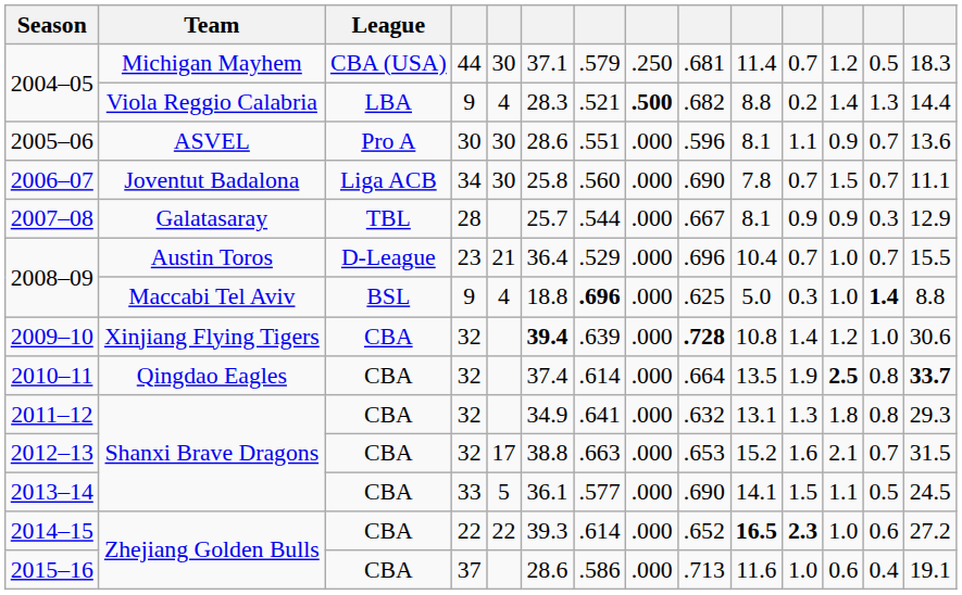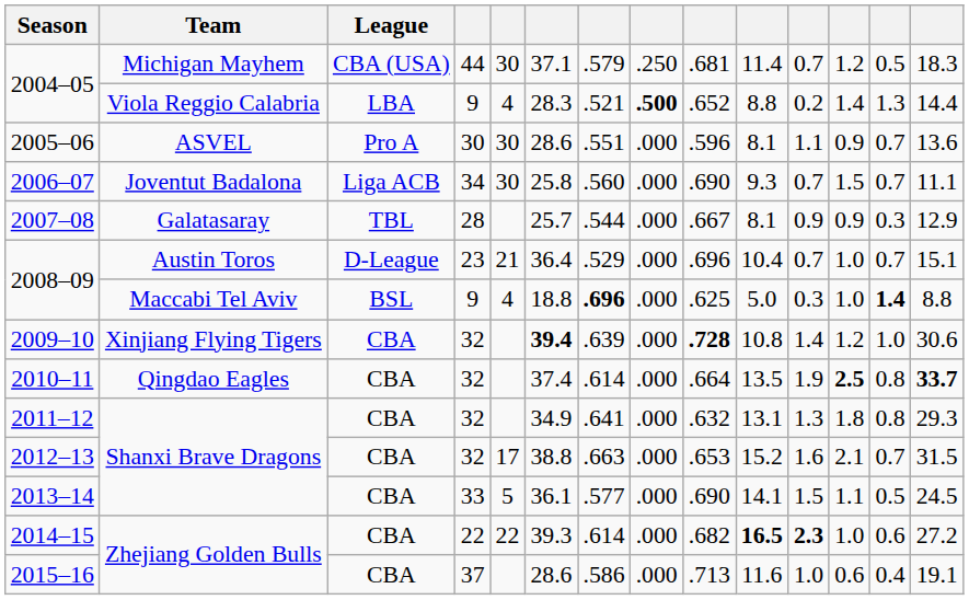 <table class="wikitable sortable" style="font-size:95%; text-align:center;">
 <tr>
 <th>Season</th>
 <th>Team</th>
 <th>League</th>
 <th></th>
 <th></th>
 <th></th>
 <th></th>
 <th></th>
 <th></th>
 <th></th>
 <th></th>
 <th></th>
 <th></th>
 <th></th>
 </tr>
 <tr>
 <td rowspan="2">2004–05</td>
 <td><a href='#'>Michigan Mayhem</a></td>
 <td><a href='#'>CBA (USA)</a></td>
 <td>44</td>
 <td>30</td>
 <td>37.1</td>
 <td>.579</td>
 <td>.250</td>
 <td>.681</td>
 <td>11.4</td>
 <td>0.7</td>
 <td>1.2</td>
 <td>0.5</td>
 <td>18.3</td>
 </tr>
 <tr>
 <td><a href='#'>Viola Reggio Calabria</a></td>
 <td><a href='#'>LBA</a></td>
 <td>9</td>
 <td>4</td>
 <td>28.3</td>
 <td>.521</td>
 <td><strong>.500</strong></td>
-<td>.682</td>
+<td>.652</td>
 <td>8.8</td>
 <td>0.2</td>
 <td>1.4</td>
 <td>1.3</td>
 <td>14.4</td>
 </tr>
 <tr>
 <td>2005–06</td>
 <td><a href='#'>ASVEL</a></td>
 <td><a href='#'>Pro A</a></td>
 <td>30</td>
 <td>30</td>
 <td>28.6</td>
 <td>.551</td>
 <td>.000</td>
 <td>.596</td>
 <td>8.1</td>
 <td>1.1</td>
 <td>0.9</td>
 <td>0.7</td>
 <td>13.6</td>
 </tr>
 <tr>
 <td><a href='#'>2006–07</a></td>
 <td><a href='#'>Joventut Badalona</a></td>
 <td><a href='#'>Liga ACB</a></td>
 <td>34</td>
 <td>30</td>
 <td>25.8</td>
 <td>.560</td>
 <td>.000</td>
 <td>.690</td>
-<td>7.8</td>
+<td>9.3</td>
 <td>0.7</td>
 <td>1.5</td>
 <td>0.7</td>
 <td>11.1</td>
 </tr>
 <tr>
 <td><a href='#'>2007–08</a></td>
 <td><a href='#'>Galatasaray</a></td>
 <td><a href='#'>TBL</a></td>
 <td>28</td>
 <td></td>
 <td>25.7</td>
 <td>.544</td>
 <td>.000</td>
 <td>.667</td>
 <td>8.1</td>
 <td>0.9</td>
 <td>0.9</td>
 <td>0.3</td>
 <td>12.9</td>
 </tr>
 <tr>
 <td rowspan="2">2008–09</td>
 <td><a href='#'>Austin Toros</a></td>
 <td><a href='#'>D-League</a></td>
 <td>23</td>
 <td>21</td>
 <td>36.4</td>
 <td>.529</td>
 <td>.000</td>
 <td>.696</td>
 <td>10.4</td>
 <td>0.7</td>
 <td>1.0</td>
 <td>0.7</td>
-<td>15.5</td>
+<td>15.1</td>
 </tr>
 <tr>
 <td><a href='#'>Maccabi Tel Aviv</a></td>
 <td><a href='#'>BSL</a></td>
 <td>9</td>
 <td>4</td>
 <td>18.8</td>
 <td><strong>.696</strong></td>
 <td>.000</td>
 <td>.625</td>
 <td>5.0</td>
 <td>0.3</td>
 <td>1.0</td>
 <td><strong>1.4</strong></td>
 <td>8.8</td>
 </tr>
 <tr>
 <td><a href='#'>2009–10</a></td>
 <td><a href='#'>Xinjiang Flying Tigers</a></td>
 <td><a href='#'>CBA</a></td>
 <td>32</td>
 <td></td>
 <td><strong>39.4</strong></td>
 <td>.639</td>
 <td>.000</td>
 <td><strong>.728</strong></td>
 <td>10.8</td>
 <td>1.4</td>
 <td>1.2</td>
 <td>1.0</td>
 <td>30.6</td>
 </tr>
 <tr>
 <td><a href='#'>2010–11</a></td>
 <td><a href='#'>Qingdao Eagles</a></td>
 <td>CBA</td>
 <td>32</td>
 <td></td>
 <td>37.4</td>
 <td>.614</td>
 <td>.000</td>
 <td>.664</td>
 <td>13.5</td>
 <td>1.9</td>
 <td><strong>2.5</strong></td>
 <td>0.8</td>
 <td><strong>33.7</strong></td>
 </tr>
 <tr>
 <td><a href='#'>2011–12</a></td>
 <td rowspan="3"><a href='#'>Shanxi Brave Dragons</a></td>
 <td>CBA</td>
 <td>32</td>
 <td></td>
 <td>34.9</td>
 <td>.641</td>
 <td>.000</td>
 <td>.632</td>
 <td>13.1</td>
 <td>1.3</td>
 <td>1.8</td>
 <td>0.8</td>
 <td>29.3</td>
 </tr>
 <tr>
 <td><a href='#'>2012–13</a></td>
 <td>CBA</td>
 <td>32</td>
 <td>17</td>
 <td>38.8</td>
 <td>.663</td>
 <td>.000</td>
 <td>.653</td>
 <td>15.2</td>
 <td>1.6</td>
 <td>2.1</td>
 <td>0.7</td>
 <td>31.5</td>
 </tr>
 <tr>
 <td><a href='#'>2013–14</a></td>
 <td>CBA</td>
 <td>33</td>
 <td>5</td>
 <td>36.1</td>
 <td>.577</td>
 <td>.000</td>
 <td>.690</td>
 <td>14.1</td>
 <td>1.5</td>
 <td>1.1</td>
 <td>0.5</td>
 <td>24.5</td>
 </tr>
 <tr>
 <td><a href='#'>2014–15</a></td>
 <td rowspan="2"><a href='#'>Zhejiang Golden Bulls</a></td>
 <td>CBA</td>
 <td>22</td>
 <td>22</td>
 <td>39.3</td>
 <td>.614</td>
 <td>.000</td>
-<td>.652</td>
+<td>.682</td>
 <td><strong>16.5</strong></td>
 <td><strong>2.3</strong></td>
 <td>1.0</td>
 <td>0.6</td>
 <td>27.2</td>
 </tr>
 <tr>
 <td><a href='#'>2015–16</a></td>
 <td>CBA</td>
 <td>37</td>
 <td></td>
 <td>28.6</td>
 <td>.586</td>
 <td>.000</td>
 <td>.713</td>
 <td>11.6</td>
 <td>1.0</td>
 <td>0.6</td>
 <td>0.4</td>
 <td>19.1</td>
 </tr>
 </table>
